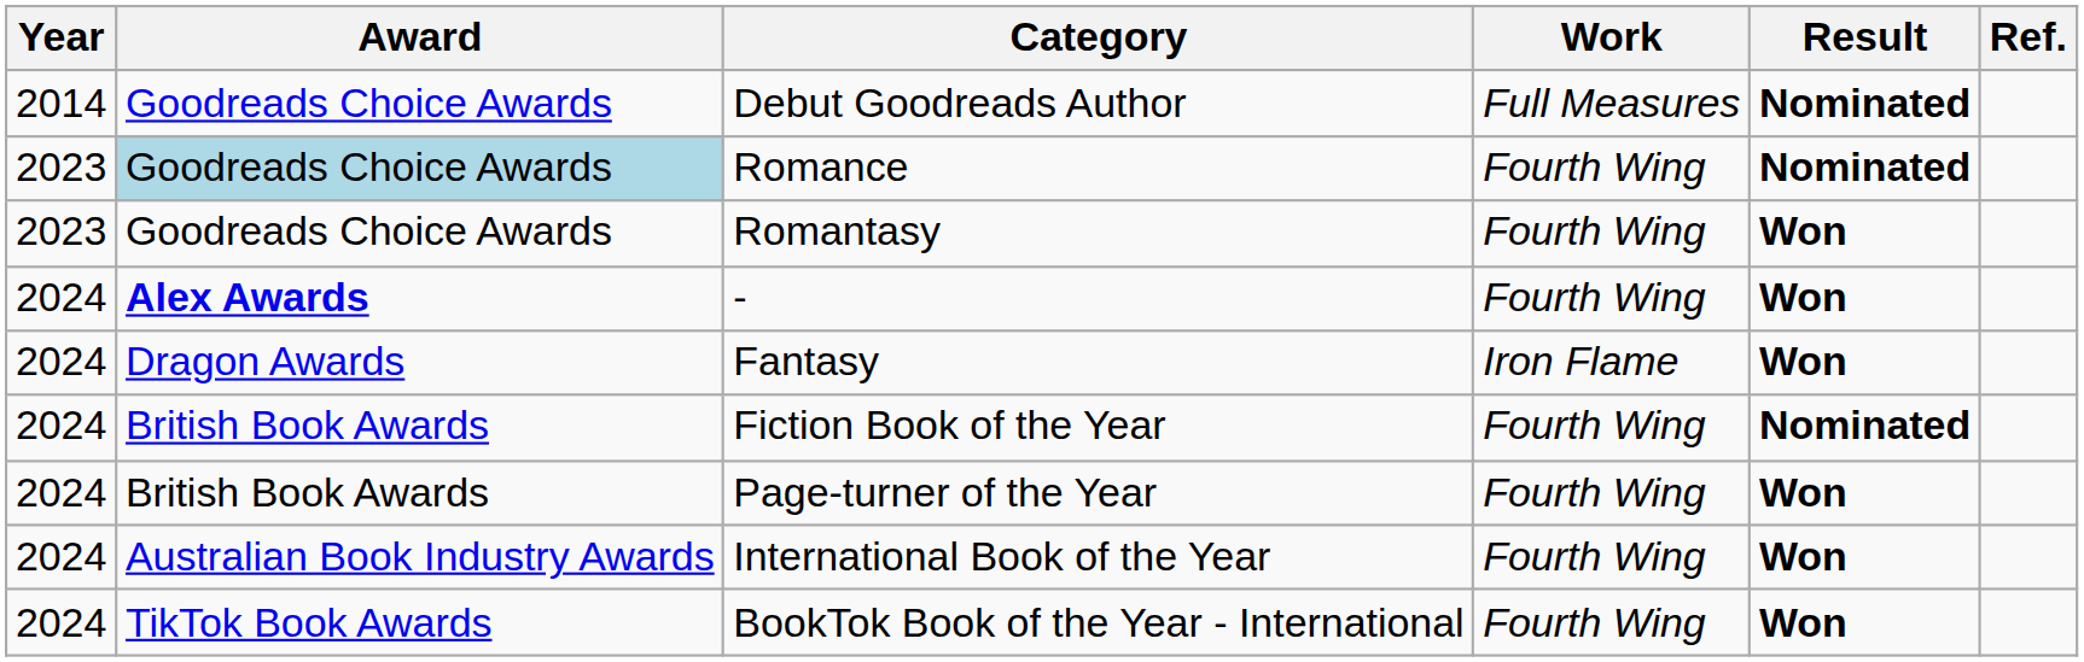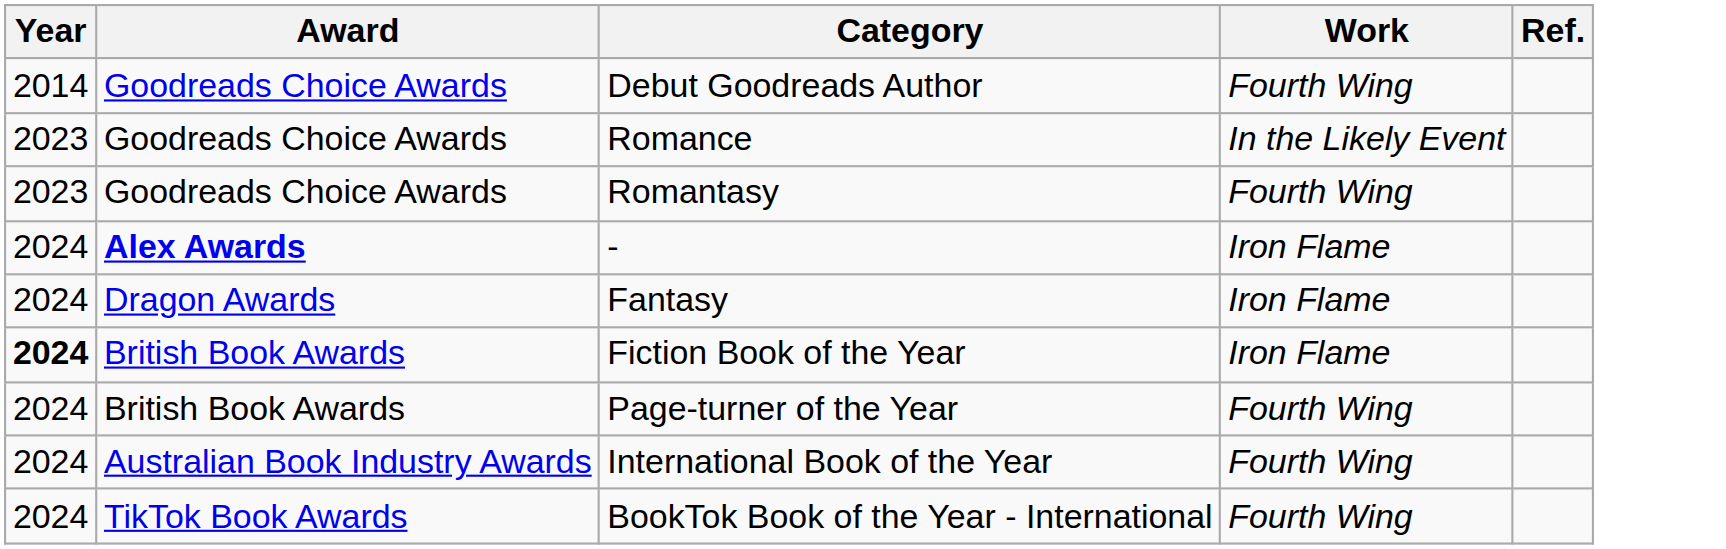 <table class="sortable wikitable">
 <tr>
 <th>Year</th>
 <th>Award</th>
 <th>Category</th>
 <th>Work</th>
-<th>Result</th>
 <th>Ref.</th>
 </tr>
 <tr>
 <td>2014</td>
 <td><a href='#'>Goodreads Choice Awards</a></td>
 <td>Debut Goodreads Author</td>
-<td><em>Full Measures</em></td>
-<td><strong>Nominated</strong></td>
+<td><em>Fourth Wing</em></td>
 <td></td>
 </tr>
 <tr>
 <td>2023</td>
-<td style="background: lightblue;">Goodreads Choice Awards</td>
+<td>Goodreads Choice Awards</td>
 <td>Romance</td>
-<td><em>Fourth Wing</em></td>
-<td><strong>Nominated</strong></td>
+<td><em>In the Likely Event</em></td>
 <td></td>
 </tr>
 <tr>
 <td>2023</td>
 <td>Goodreads Choice Awards</td>
 <td>Romantasy</td>
 <td><em>Fourth Wing</em></td>
-<td><strong>Won</strong></td>
 <td></td>
 </tr>
 <tr>
 <td>2024</td>
 <td><strong><a href='#'>Alex Awards</a></strong></td>
 <td>-</td>
-<td><em>Fourth Wing</em></td>
-<td><strong>Won</strong></td>
+<td><em>Iron Flame</em></td>
 <td></td>
 </tr>
 <tr>
 <td>2024</td>
 <td><a href='#'>Dragon Awards</a></td>
 <td>Fantasy</td>
 <td><em>Iron Flame</em></td>
-<td><strong>Won</strong></td>
 <td></td>
 </tr>
 <tr>
-<td>2024</td>
+<td><strong>2024</strong></td>
 <td><a href='#'>British Book Awards</a></td>
 <td>Fiction Book of the Year</td>
-<td><em>Fourth Wing</em></td>
-<td><strong>Nominated</strong></td>
+<td><em>Iron Flame</em></td>
 <td></td>
 </tr>
 <tr>
 <td>2024</td>
 <td>British Book Awards</td>
 <td>Page-turner of the Year</td>
 <td><em>Fourth Wing</em></td>
-<td><strong>Won</strong></td>
 <td></td>
 </tr>
 <tr>
 <td>2024</td>
 <td><a href='#'>Australian Book Industry Awards</a></td>
 <td>International Book of the Year</td>
 <td><em>Fourth Wing</em></td>
-<td><strong>Won</strong></td>
 <td></td>
 </tr>
 <tr>
 <td>2024</td>
 <td><a href='#'>TikTok Book Awards</a></td>
 <td>BookTok Book of the Year - International</td>
 <td><em>Fourth Wing</em></td>
-<td><strong>Won</strong></td>
 <td></td>
 </tr>
 </table>
